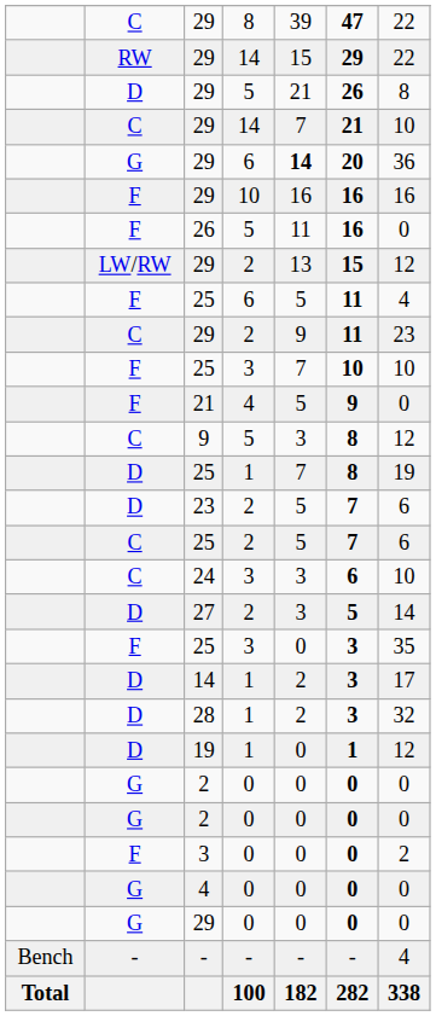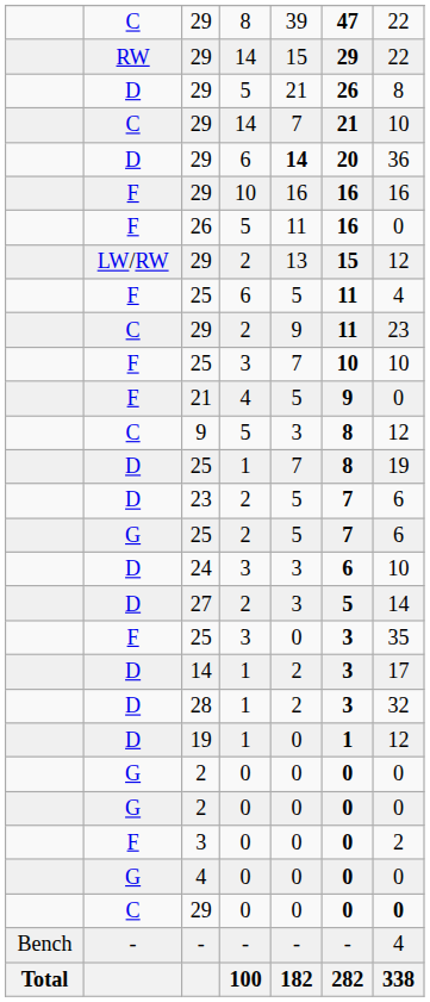 <table class="wikitable sortable" width ="50%">
 <tr align="center">
 </tr>
 <tr align="center" bgcolor="">
 <td></td>
 <td><a href='#'>C</a></td>
 <td>29</td>
 <td>8</td>
 <td>39</td>
 <td><strong>47</strong></td>
 <td>22</td>
 </tr>
 <tr align="center" bgcolor="f0f0f0">
 <td></td>
 <td><a href='#'>RW</a></td>
 <td>29</td>
 <td>14</td>
 <td>15</td>
 <td><strong>29</strong></td>
 <td>22</td>
 </tr>
 <tr align="center" bgcolor="">
 <td></td>
 <td><a href='#'>D</a></td>
 <td>29</td>
 <td>5</td>
 <td>21</td>
 <td><strong>26</strong></td>
 <td>8</td>
 </tr>
 <tr align="center" bgcolor="f0f0f0">
 <td></td>
 <td><a href='#'>C</a></td>
 <td>29</td>
 <td>14</td>
 <td>7</td>
 <td><strong>21</strong></td>
 <td>10</td>
 </tr>
 <tr align="center" bgcolor="">
 <td></td>
-<td><a href='#'>G</a></td>
+<td><a href='#'>D</a></td>
 <td>29</td>
 <td>6</td>
 <td><strong>14</strong></td>
 <td><strong>20</strong></td>
 <td>36</td>
 </tr>
 <tr align="center" bgcolor="f0f0f0">
 <td></td>
 <td><a href='#'>F</a></td>
 <td>29</td>
 <td>10</td>
 <td>16</td>
 <td><strong>16</strong></td>
 <td>16</td>
 </tr>
 <tr align="center" bgcolor="">
 <td></td>
 <td><a href='#'>F</a></td>
 <td>26</td>
 <td>5</td>
 <td>11</td>
 <td><strong>16</strong></td>
 <td>0</td>
 </tr>
 <tr align="center" bgcolor="f0f0f0">
 <td></td>
 <td><a href='#'>LW</a>/<a href='#'>RW</a></td>
 <td>29</td>
 <td>2</td>
 <td>13</td>
 <td><strong>15</strong></td>
 <td>12</td>
 </tr>
 <tr align="center" bgcolor="">
 <td></td>
 <td><a href='#'>F</a></td>
 <td>25</td>
 <td>6</td>
 <td>5</td>
 <td><strong>11</strong></td>
 <td>4</td>
 </tr>
 <tr align="center" bgcolor="f0f0f0">
 <td></td>
 <td><a href='#'>C</a></td>
 <td>29</td>
 <td>2</td>
 <td>9</td>
 <td><strong>11</strong></td>
 <td>23</td>
 </tr>
 <tr align="center" bgcolor="">
 <td></td>
 <td><a href='#'>F</a></td>
 <td>25</td>
 <td>3</td>
 <td>7</td>
 <td><strong>10</strong></td>
 <td>10</td>
 </tr>
 <tr align="center" bgcolor="f0f0f0">
 <td></td>
 <td><a href='#'>F</a></td>
 <td>21</td>
 <td>4</td>
 <td>5</td>
 <td><strong>9</strong></td>
 <td>0</td>
 </tr>
 <tr align="center" bgcolor="">
 <td></td>
 <td><a href='#'>C</a></td>
 <td>9</td>
 <td>5</td>
 <td>3</td>
 <td><strong>8</strong></td>
 <td>12</td>
 </tr>
 <tr align="center" bgcolor="f0f0f0">
 <td></td>
 <td><a href='#'>D</a></td>
 <td>25</td>
 <td>1</td>
 <td>7</td>
 <td><strong>8</strong></td>
 <td>19</td>
 </tr>
 <tr align="center" bgcolor="">
 <td></td>
 <td><a href='#'>D</a></td>
 <td>23</td>
 <td>2</td>
 <td>5</td>
 <td><strong>7</strong></td>
 <td>6</td>
 </tr>
 <tr align="center" bgcolor="f0f0f0">
 <td></td>
-<td><a href='#'>C</a></td>
+<td><a href='#'>G</a></td>
 <td>25</td>
 <td>2</td>
 <td>5</td>
 <td><strong>7</strong></td>
 <td>6</td>
 </tr>
 <tr align="center" bgcolor="">
 <td></td>
-<td><a href='#'>C</a></td>
+<td><a href='#'>D</a></td>
 <td>24</td>
 <td>3</td>
 <td>3</td>
 <td><strong>6</strong></td>
 <td>10</td>
 </tr>
 <tr align="center" bgcolor="f0f0f0">
 <td></td>
 <td><a href='#'>D</a></td>
 <td>27</td>
 <td>2</td>
 <td>3</td>
 <td><strong>5</strong></td>
 <td>14</td>
 </tr>
 <tr align="center" bgcolor="">
 <td></td>
 <td><a href='#'>F</a></td>
 <td>25</td>
 <td>3</td>
 <td>0</td>
 <td><strong>3</strong></td>
 <td>35</td>
 </tr>
 <tr align="center" bgcolor="f0f0f0">
 <td></td>
 <td><a href='#'>D</a></td>
 <td>14</td>
 <td>1</td>
 <td>2</td>
 <td><strong>3</strong></td>
 <td>17</td>
 </tr>
 <tr align="center" bgcolor="">
 <td></td>
 <td><a href='#'>D</a></td>
 <td>28</td>
 <td>1</td>
 <td>2</td>
 <td><strong>3</strong></td>
 <td>32</td>
 </tr>
 <tr align="center" bgcolor="f0f0f0">
 <td></td>
 <td><a href='#'>D</a></td>
 <td>19</td>
 <td>1</td>
 <td>0</td>
 <td><strong>1</strong></td>
 <td>12</td>
 </tr>
 <tr align="center" bgcolor="">
 <td></td>
 <td><a href='#'>G</a></td>
 <td>2</td>
 <td>0</td>
 <td>0</td>
 <td><strong>0</strong></td>
 <td>0</td>
 </tr>
 <tr align="center" bgcolor="f0f0f0">
 <td></td>
 <td><a href='#'>G</a></td>
 <td>2</td>
 <td>0</td>
 <td>0</td>
 <td><strong>0</strong></td>
 <td>0</td>
 </tr>
 <tr align="center" bgcolor="">
 <td></td>
 <td><a href='#'>F</a></td>
 <td>3</td>
 <td>0</td>
 <td>0</td>
 <td><strong>0</strong></td>
 <td>2</td>
 </tr>
 <tr align="center" bgcolor="f0f0f0">
 <td></td>
 <td><a href='#'>G</a></td>
 <td>4</td>
 <td>0</td>
 <td>0</td>
 <td><strong>0</strong></td>
 <td>0</td>
 </tr>
 <tr align="center" bgcolor="">
 <td></td>
-<td><a href='#'>G</a></td>
+<td><a href='#'>C</a></td>
 <td>29</td>
 <td>0</td>
 <td>0</td>
 <td><strong>0</strong></td>
-<td>0</td>
+<td><strong>0</strong></td>
 </tr>
 <tr align="center" bgcolor="f0f0f0">
 <td>Bench</td>
 <td>-</td>
 <td>-</td>
 <td>-</td>
 <td>-</td>
 <td>-</td>
 <td>4</td>
 </tr>
 <tr>
 <th>Total</th>
 <th></th>
 <th></th>
 <th>100</th>
 <th>182</th>
 <th>282</th>
 <th>338</th>
 </tr>
 </table>
